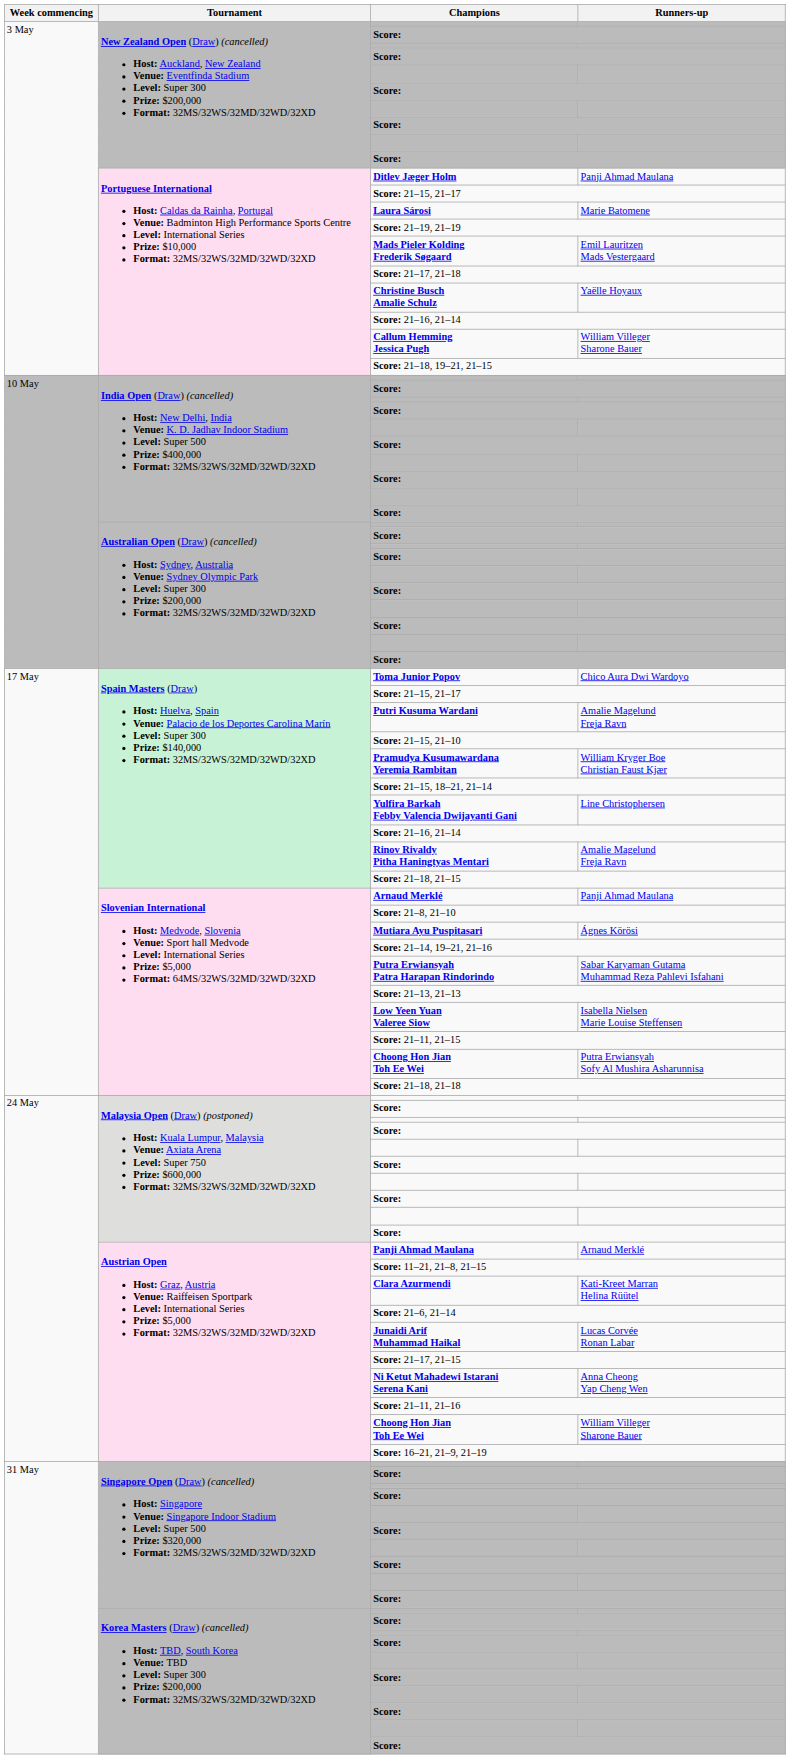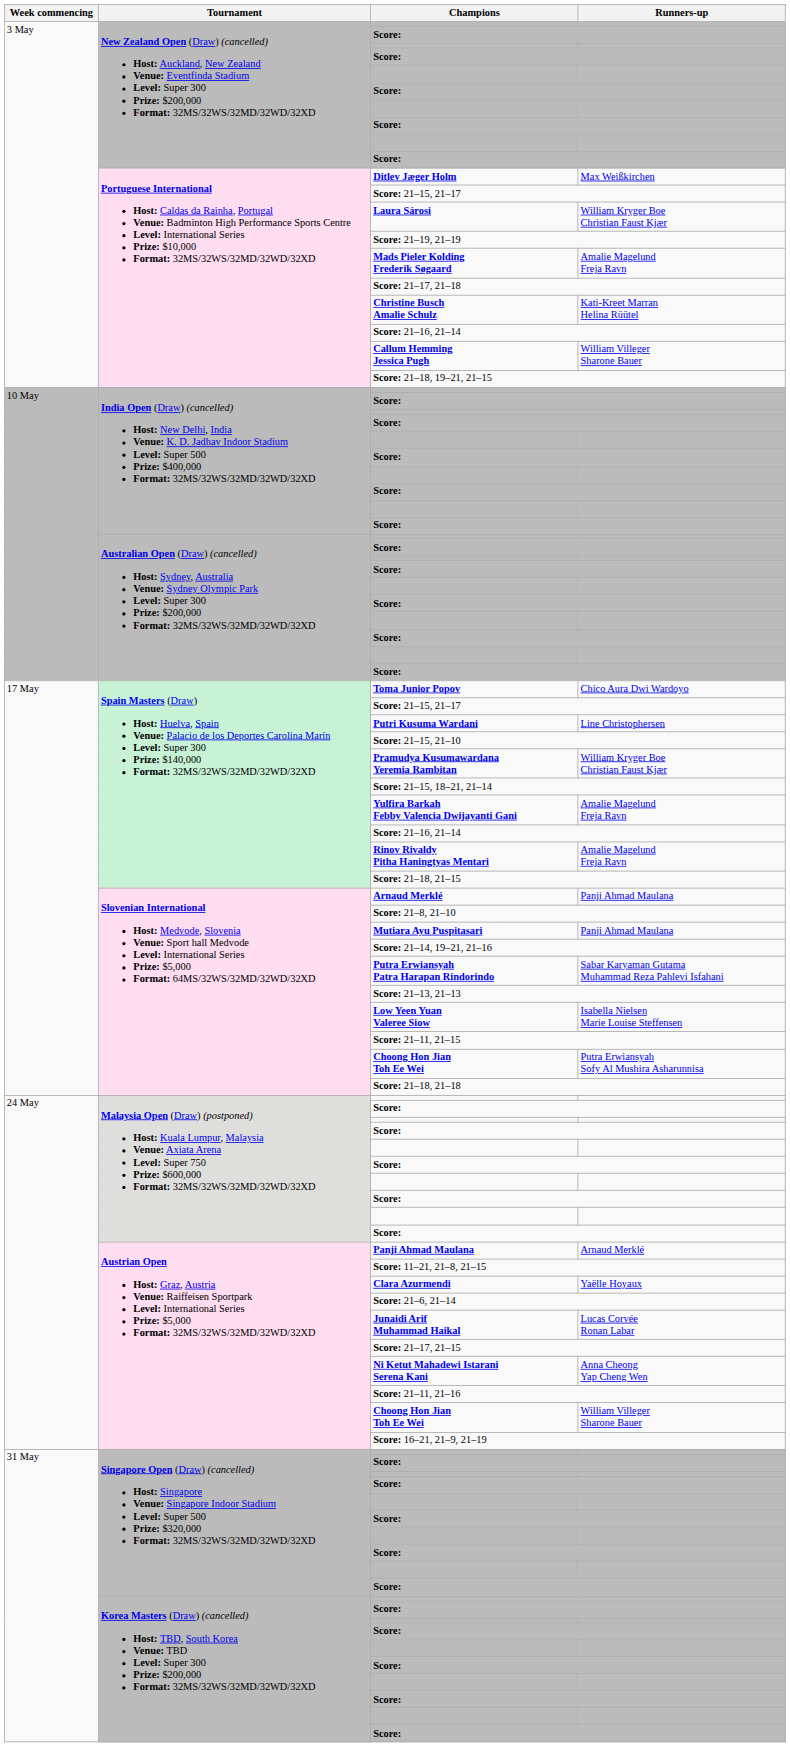 <table class="wikitable" style="font-size:80%">
 <tr>
 <th width="110">Week commencing</th>
 <th width="330">Tournament</th>
 <th width="250">Champions</th>
 <th width="250">Runners-up</th>
 </tr>
 <tr valign="top">
 <td rowspan="20">3 May</td>
 <td bgcolor="#BBBBBB" rowspan="10"><br><strong><a href='#'>New Zealand Open</a></strong> (<a href='#'>Draw</a>) <em>(cancelled)</em><ul><li><strong>Host:</strong> <a href='#'>Auckland</a>, <a href='#'>New Zealand</a></li><li><strong>Venue:</strong> <a href='#'>Eventfinda Stadium</a></li><li><strong>Level:</strong> Super 300</li><li><strong>Prize:</strong> $200,000</li><li><strong>Format:</strong> 32MS/32WS/32MD/32WD/32XD</li></ul></td>
 <td bgcolor="#BBBBBB"><strong> </strong></td>
 <td bgcolor="#BBBBBB"></td>
 </tr>
 <tr bgcolor="#BBBBBB">
 <td colspan="2"><strong>Score:</strong></td>
 </tr>
 <tr valign="top" bgcolor="#BBBBBB">
 <td><strong> </strong></td>
 <td></td>
 </tr>
 <tr bgcolor="#BBBBBB">
 <td colspan="2"><strong>Score:</strong></td>
 </tr>
 <tr valign="top" bgcolor="#BBBBBB">
 <td><strong> <br> </strong></td>
 <td> <br></td>
 </tr>
 <tr bgcolor="#BBBBBB">
 <td colspan="2"><strong>Score:</strong></td>
 </tr>
 <tr valign="top" bgcolor="#BBBBBB">
 <td><strong> <br> </strong></td>
 <td> <br></td>
 </tr>
 <tr bgcolor="#BBBBBB">
 <td colspan="2"><strong>Score:</strong></td>
 </tr>
 <tr valign="top" bgcolor="#BBBBBB">
 <td><strong> <br> </strong></td>
 <td> <br></td>
 </tr>
 <tr bgcolor="#BBBBBB">
 <td colspan="2"><strong>Score:</strong></td>
 </tr>
 <tr valign="top">
 <td bgcolor="#FFDDF1" rowspan="10"><br><strong><a href='#'>Portuguese International</a></strong><ul><li><strong>Host:</strong> <a href='#'>Caldas da Rainha</a>, <a href='#'>Portugal</a></li><li><strong>Venue:</strong> Badminton High Performance Sports Centre</li><li><strong>Level:</strong> International Series</li><li><strong>Prize:</strong> $10,000</li><li><strong>Format:</strong> 32MS/32WS/32MD/32WD/32XD</li></ul></td>
 <td><strong> <a href='#'>Ditlev Jæger Holm</a></strong></td>
-<td> <a href='#'>Panji Ahmad Maulana</a></td>
+<td> <a href='#'>Max Weißkirchen</a></td>
 </tr>
 <tr>
 <td colspan="2"><strong>Score:</strong> 21–15, 21–17</td>
 </tr>
 <tr valign="top">
 <td><strong> <a href='#'>Laura Sárosi</a></strong></td>
-<td> <a href='#'>Marie Batomene</a></td>
+<td> <a href='#'>William Kryger Boe</a><br> <a href='#'>Christian Faust Kjær</a></td>
 </tr>
 <tr>
 <td colspan="2"><strong>Score:</strong> 21–19, 21–19</td>
 </tr>
 <tr valign="top">
 <td><strong> <a href='#'>Mads Pieler Kolding</a> <br> <a href='#'>Frederik Søgaard</a></strong></td>
-<td> <a href='#'>Emil Lauritzen</a> <br> <a href='#'>Mads Vestergaard</a></td>
+<td> <a href='#'>Amalie Magelund</a><br> <a href='#'>Freja Ravn</a></td>
 </tr>
 <tr>
 <td colspan="2"><strong>Score:</strong> 21–17, 21–18</td>
 </tr>
 <tr valign="top">
 <td><strong> <a href='#'>Christine Busch</a> <br> <a href='#'>Amalie Schulz</a></strong></td>
-<td> <a href='#'>Yaëlle Hoyaux</a></td>
+<td> <a href='#'>Kati-Kreet Marran</a> <br> <a href='#'>Helina Rüütel</a></td>
 </tr>
 <tr>
 <td colspan="2"><strong>Score:</strong> 21–16, 21–14</td>
 </tr>
 <tr valign="top">
 <td><strong> <a href='#'>Callum Hemming</a> <br> <a href='#'>Jessica Pugh</a></strong></td>
 <td> <a href='#'>William Villeger</a> <br> <a href='#'>Sharone Bauer</a></td>
 </tr>
 <tr>
 <td colspan="2"><strong>Score:</strong> 21–18, 19–21, 21–15</td>
 </tr>
 <tr valign=top bgcolor="#BBBBBB">
 <td rowspan="20">10 May</td>
 <td bgcolor="#BBBBBB" rowspan="10"><br><strong><a href='#'>India Open</a></strong> (<a href='#'>Draw</a>) <em>(cancelled)</em><ul><li><strong>Host:</strong> <a href='#'>New Delhi</a>, <a href='#'>India</a></li><li><strong>Venue:</strong> <a href='#'>K. D. Jadhav Indoor Stadium</a></li><li><strong>Level:</strong> Super 500</li><li><strong>Prize:</strong> $400,000</li><li><strong>Format:</strong> 32MS/32WS/32MD/32WD/32XD</li></ul></td>
 <td><strong> </strong></td>
 <td></td>
 </tr>
 <tr bgcolor="#BBBBBB">
 <td colspan="2"><strong>Score:</strong></td>
 </tr>
 <tr valign="top" bgcolor="#BBBBBB">
 <td><strong> </strong></td>
 <td></td>
 </tr>
 <tr bgcolor="#BBBBBB">
 <td colspan="2"><strong>Score:</strong></td>
 </tr>
 <tr valign="top" bgcolor="#BBBBBB">
 <td><strong> <br> </strong></td>
 <td> <br></td>
 </tr>
 <tr bgcolor="#BBBBBB">
 <td colspan="2"><strong>Score:</strong></td>
 </tr>
 <tr valign="top" bgcolor="#BBBBBB">
 <td><strong> <br> </strong></td>
 <td> <br></td>
 </tr>
 <tr bgcolor="#BBBBBB">
 <td colspan="2"><strong>Score:</strong></td>
 </tr>
 <tr valign="top" bgcolor="#BBBBBB">
 <td><strong> <br> </strong></td>
 <td> <br></td>
 </tr>
 <tr bgcolor="#BBBBBB">
 <td colspan="2"><strong>Score:</strong></td>
 </tr>
 <tr valign="top" bgcolor="#BBBBBB">
 <td bgcolor="#BBBBBB" rowspan="10"><br><strong><a href='#'>Australian Open</a></strong> (<a href='#'>Draw</a>) <em>(cancelled)</em><ul><li><strong>Host:</strong> <a href='#'>Sydney</a>, <a href='#'>Australia</a></li><li><strong>Venue:</strong> <a href='#'>Sydney Olympic Park</a></li><li><strong>Level:</strong> Super 300</li><li><strong>Prize:</strong> $200,000</li><li><strong>Format:</strong> 32MS/32WS/32MD/32WD/32XD</li></ul></td>
 <td><strong> </strong></td>
 <td></td>
 </tr>
 <tr bgcolor="#BBBBBB">
 <td colspan="2"><strong>Score:</strong></td>
 </tr>
 <tr valign="top" bgcolor="#BBBBBB">
 <td><strong> </strong></td>
 <td></td>
 </tr>
 <tr bgcolor="#BBBBBB">
 <td colspan="2"><strong>Score:</strong></td>
 </tr>
 <tr valign="top" bgcolor="#BBBBBB">
 <td><strong> <br> </strong></td>
 <td> <br></td>
 </tr>
 <tr bgcolor="#BBBBBB">
 <td colspan="2"><strong>Score:</strong></td>
 </tr>
 <tr valign="top" bgcolor="#BBBBBB">
 <td><strong> <br> </strong></td>
 <td> <br></td>
 </tr>
 <tr bgcolor="#BBBBBB">
 <td colspan="2"><strong>Score:</strong></td>
 </tr>
 <tr valign="top" bgcolor="#BBBBBB">
 <td><strong> <br> </strong></td>
 <td> <br></td>
 </tr>
 <tr bgcolor="#BBBBBB">
 <td colspan="2"><strong>Score:</strong></td>
 </tr>
 <tr valign="top">
 <td rowspan="20">17 May</td>
 <td bgcolor="#C7F2D5" rowspan="10"><br><strong><a href='#'>Spain Masters</a></strong> (<a href='#'>Draw</a>)<ul><li><strong>Host:</strong> <a href='#'>Huelva</a>, <a href='#'>Spain</a></li><li><strong>Venue:</strong> <a href='#'>Palacio de los Deportes Carolina Marín</a></li><li><strong>Level:</strong> Super 300</li><li><strong>Prize:</strong> $140,000</li><li><strong>Format:</strong> 32MS/32WS/32MD/32WD/32XD</li></ul></td>
 <td><strong> <a href='#'>Toma Junior Popov</a></strong></td>
 <td> <a href='#'>Chico Aura Dwi Wardoyo</a></td>
 </tr>
 <tr>
 <td colspan="2"><strong>Score:</strong> 21–15, 21–17</td>
 </tr>
 <tr valign="top">
 <td><strong> <a href='#'>Putri Kusuma Wardani</a></strong></td>
-<td> <a href='#'>Amalie Magelund</a><br> <a href='#'>Freja Ravn</a></td>
+<td> <a href='#'>Line Christophersen</a></td>
 </tr>
 <tr>
 <td colspan="2"><strong>Score:</strong> 21–15, 21–10</td>
 </tr>
 <tr valign="top">
 <td><strong> <a href='#'>Pramudya Kusumawardana</a><br> <a href='#'>Yeremia Rambitan</a></strong></td>
 <td> <a href='#'>William Kryger Boe</a><br> <a href='#'>Christian Faust Kjær</a></td>
 </tr>
 <tr>
 <td colspan="2"><strong>Score:</strong> 21–15, 18–21, 21–14</td>
 </tr>
 <tr valign="top">
 <td><strong> <a href='#'>Yulfira Barkah</a><br> <a href='#'>Febby Valencia Dwijayanti Gani</a></strong></td>
-<td> <a href='#'>Line Christophersen</a></td>
+<td> <a href='#'>Amalie Magelund</a><br> <a href='#'>Freja Ravn</a></td>
 </tr>
 <tr>
 <td colspan="2"><strong>Score:</strong> 21–16, 21–14</td>
 </tr>
 <tr valign="top">
 <td><strong> <a href='#'>Rinov Rivaldy</a><br> <a href='#'>Pitha Haningtyas Mentari</a></strong></td>
 <td> <a href='#'>Amalie Magelund</a><br> <a href='#'>Freja Ravn</a></td>
 </tr>
 <tr>
 <td colspan="2"><strong>Score:</strong> 21–18, 21–15</td>
 </tr>
 <tr valign="top">
 <td bgcolor="#FFDDF1" rowspan="10"><br><strong><a href='#'>Slovenian International</a></strong><ul><li><strong>Host:</strong> <a href='#'>Medvode</a>, <a href='#'>Slovenia</a></li><li><strong>Venue:</strong> Sport hall Medvode</li><li><strong>Level:</strong> International Series</li><li><strong>Prize:</strong> $5,000</li><li><strong>Format:</strong> 64MS/32WS/32MD/32WD/32XD</li></ul></td>
 <td><strong> <a href='#'>Arnaud Merklé</a></strong></td>
 <td> <a href='#'>Panji Ahmad Maulana</a></td>
 </tr>
 <tr>
 <td colspan="2"><strong>Score:</strong> 21–8, 21–10</td>
 </tr>
 <tr valign="top">
 <td><strong> <a href='#'>Mutiara Ayu Puspitasari</a></strong></td>
-<td> <a href='#'>Ágnes Körösi</a></td>
+<td> <a href='#'>Panji Ahmad Maulana</a></td>
 </tr>
 <tr>
 <td colspan="2"><strong>Score:</strong> 21–14, 19–21, 21–16</td>
 </tr>
 <tr valign="top">
 <td><strong> <a href='#'>Putra Erwiansyah</a><br> <a href='#'>Patra Harapan Rindorindo</a></strong></td>
 <td> <a href='#'>Sabar Karyaman Gutama</a><br> <a href='#'>Muhammad Reza Pahlevi Isfahani</a></td>
 </tr>
 <tr>
 <td colspan="2"><strong>Score:</strong> 21–13, 21–13</td>
 </tr>
 <tr valign="top">
 <td><strong> <a href='#'>Low Yeen Yuan</a><br> <a href='#'>Valeree Siow</a></strong></td>
 <td> <a href='#'>Isabella Nielsen</a><br> <a href='#'>Marie Louise Steffensen</a></td>
 </tr>
 <tr>
 <td colspan="2"><strong>Score:</strong> 21–11, 21–15</td>
 </tr>
 <tr valign="top">
 <td><strong> <a href='#'>Choong Hon Jian</a> <br> <a href='#'>Toh Ee Wei</a></strong></td>
 <td> <a href='#'>Putra Erwiansyah</a> <br> <a href='#'>Sofy Al Mushira Asharunnisa</a></td>
 </tr>
 <tr>
 <td colspan="2"><strong>Score:</strong> 21–18, 21–18</td>
 </tr>
 <tr valign="top">
 <td rowspan=20>24 May</td>
 <td bgcolor="#DEDEDC" rowspan="10"><br><strong><a href='#'>Malaysia Open</a></strong> (<a href='#'>Draw</a>) <em>(postponed)</em><ul><li><strong>Host:</strong> <a href='#'>Kuala Lumpur</a>, <a href='#'>Malaysia</a></li><li><strong>Venue:</strong> <a href='#'>Axiata Arena</a></li><li><strong>Level:</strong> Super 750</li><li><strong>Prize:</strong> $600,000</li><li><strong>Format:</strong> 32MS/32WS/32MD/32WD/32XD</li></ul></td>
 <td><strong> </strong></td>
 <td></td>
 </tr>
 <tr>
 <td colspan="2"><strong>Score:</strong></td>
 </tr>
 <tr valign="top">
 <td><strong> </strong></td>
 <td></td>
 </tr>
 <tr>
 <td colspan="2"><strong>Score:</strong></td>
 </tr>
 <tr valign="top">
 <td><strong> <br> </strong></td>
 <td> <br></td>
 </tr>
 <tr>
 <td colspan="2"><strong>Score:</strong></td>
 </tr>
 <tr valign="top">
 <td><strong> <br> </strong></td>
 <td> <br></td>
 </tr>
 <tr>
 <td colspan="2"><strong>Score:</strong></td>
 </tr>
 <tr valign="top">
 <td><strong> <br> </strong></td>
 <td> <br></td>
 </tr>
 <tr>
 <td colspan="2"><strong>Score:</strong></td>
 </tr>
 <tr valign="top">
 <td bgcolor="#FFDDF1" rowspan="10"><br><strong><a href='#'>Austrian Open</a></strong><ul><li><strong>Host:</strong> <a href='#'>Graz</a>, <a href='#'>Austria</a></li><li><strong>Venue:</strong> Raiffeisen Sportpark</li><li><strong>Level:</strong> International Series</li><li><strong>Prize:</strong> $5,000</li><li><strong>Format:</strong> 32MS/32WS/32MD/32WD/32XD</li></ul></td>
 <td><strong> <a href='#'>Panji Ahmad Maulana</a></strong></td>
 <td> <a href='#'>Arnaud Merklé</a></td>
 </tr>
 <tr>
 <td colspan="2"><strong>Score:</strong> 11–21, 21–8, 21–15</td>
 </tr>
 <tr valign="top">
 <td><strong> <a href='#'>Clara Azurmendi</a></strong></td>
-<td> <a href='#'>Kati-Kreet Marran</a> <br> <a href='#'>Helina Rüütel</a></td>
+<td> <a href='#'>Yaëlle Hoyaux</a></td>
 </tr>
 <tr>
 <td colspan="2"><strong>Score:</strong> 21–6, 21–14</td>
 </tr>
 <tr valign="top">
 <td><strong> <a href='#'>Junaidi Arif</a><br> <a href='#'>Muhammad Haikal</a></strong></td>
 <td> <a href='#'>Lucas Corvée</a><br> <a href='#'>Ronan Labar</a></td>
 </tr>
 <tr>
 <td colspan="2"><strong>Score:</strong> 21–17, 21–15</td>
 </tr>
 <tr valign="top">
 <td><strong> <a href='#'>Ni Ketut Mahadewi Istarani</a><br> <a href='#'>Serena Kani</a></strong></td>
 <td> <a href='#'>Anna Cheong</a><br> <a href='#'>Yap Cheng Wen</a></td>
 </tr>
 <tr>
 <td colspan="2"><strong>Score:</strong> 21–11, 21–16</td>
 </tr>
 <tr valign="top">
 <td><strong> <a href='#'>Choong Hon Jian</a><br> <a href='#'>Toh Ee Wei</a></strong></td>
 <td> <a href='#'>William Villeger</a><br> <a href='#'>Sharone Bauer</a></td>
 </tr>
 <tr>
 <td colspan="2"><strong>Score:</strong> 16–21, 21–9, 21–19</td>
 </tr>
 <tr valign="top">
 <td rowspan="20">31 May</td>
 <td bgcolor="#BBBBBB" rowspan="10"><br><strong><a href='#'>Singapore Open</a></strong> (<a href='#'>Draw</a>) <em>(cancelled)</em><ul><li><strong>Host:</strong> <a href='#'>Singapore</a></li><li><strong>Venue:</strong> <a href='#'>Singapore Indoor Stadium</a></li><li><strong>Level:</strong> Super 500</li><li><strong>Prize:</strong> $320,000</li><li><strong>Format:</strong> 32MS/32WS/32MD/32WD/32XD</li></ul></td>
 <td bgcolor="#BBBBBB"><strong> </strong></td>
 <td bgcolor="#BBBBBB"></td>
 </tr>
 <tr bgcolor="#BBBBBB">
 <td colspan="2"><strong>Score:</strong></td>
 </tr>
 <tr valign="top" bgcolor="#BBBBBB">
 <td><strong> </strong></td>
 <td></td>
 </tr>
 <tr bgcolor="#BBBBBB">
 <td colspan="2"><strong>Score:</strong></td>
 </tr>
 <tr valign="top" bgcolor="#BBBBBB">
 <td><strong> <br> </strong></td>
 <td> <br></td>
 </tr>
 <tr bgcolor="#BBBBBB">
 <td colspan="2"><strong>Score:</strong></td>
 </tr>
 <tr valign="top" bgcolor="#BBBBBB">
 <td><strong> <br> </strong></td>
 <td> <br></td>
 </tr>
 <tr bgcolor="#BBBBBB">
 <td colspan="2"><strong>Score:</strong></td>
 </tr>
 <tr valign="top" bgcolor="#BBBBBB">
 <td><strong> <br> </strong></td>
 <td> <br></td>
 </tr>
 <tr bgcolor="#BBBBBB">
 <td colspan="2"><strong>Score:</strong></td>
 </tr>
 <tr valign="top" bgcolor="#BBBBBB">
 <td bgcolor="#BBBBBB" rowspan="10"><br><strong><a href='#'>Korea Masters</a></strong> (<a href='#'>Draw</a>) <em>(cancelled)</em><ul><li><strong>Host:</strong> <a href='#'>TBD</a>, <a href='#'>South Korea</a></li><li><strong>Venue:</strong> TBD</li><li><strong>Level:</strong> Super 300</li><li><strong>Prize:</strong> $200,000</li><li><strong>Format:</strong> 32MS/32WS/32MD/32WD/32XD</li></ul></td>
 <td><strong> </strong></td>
 <td></td>
 </tr>
 <tr bgcolor="#BBBBBB">
 <td colspan="2"><strong>Score:</strong></td>
 </tr>
 <tr valign="top" bgcolor="#BBBBBB">
 <td><strong> </strong></td>
 <td></td>
 </tr>
 <tr bgcolor="#BBBBBB">
 <td colspan="2"><strong>Score:</strong></td>
 </tr>
 <tr valign="top" bgcolor="#BBBBBB">
 <td><strong> <br> </strong></td>
 <td> <br></td>
 </tr>
 <tr bgcolor="#BBBBBB">
 <td colspan="2"><strong>Score:</strong></td>
 </tr>
 <tr valign="top" bgcolor="#BBBBBB">
 <td><strong> <br> </strong></td>
 <td> <br></td>
 </tr>
 <tr bgcolor="#BBBBBB">
 <td colspan="2"><strong>Score:</strong></td>
 </tr>
 <tr valign="top" bgcolor="#BBBBBB">
 <td><strong> <br> </strong></td>
 <td> <br></td>
 </tr>
 <tr bgcolor="#BBBBBB">
 <td colspan="2"><strong>Score:</strong></td>
 </tr>
 </table>
